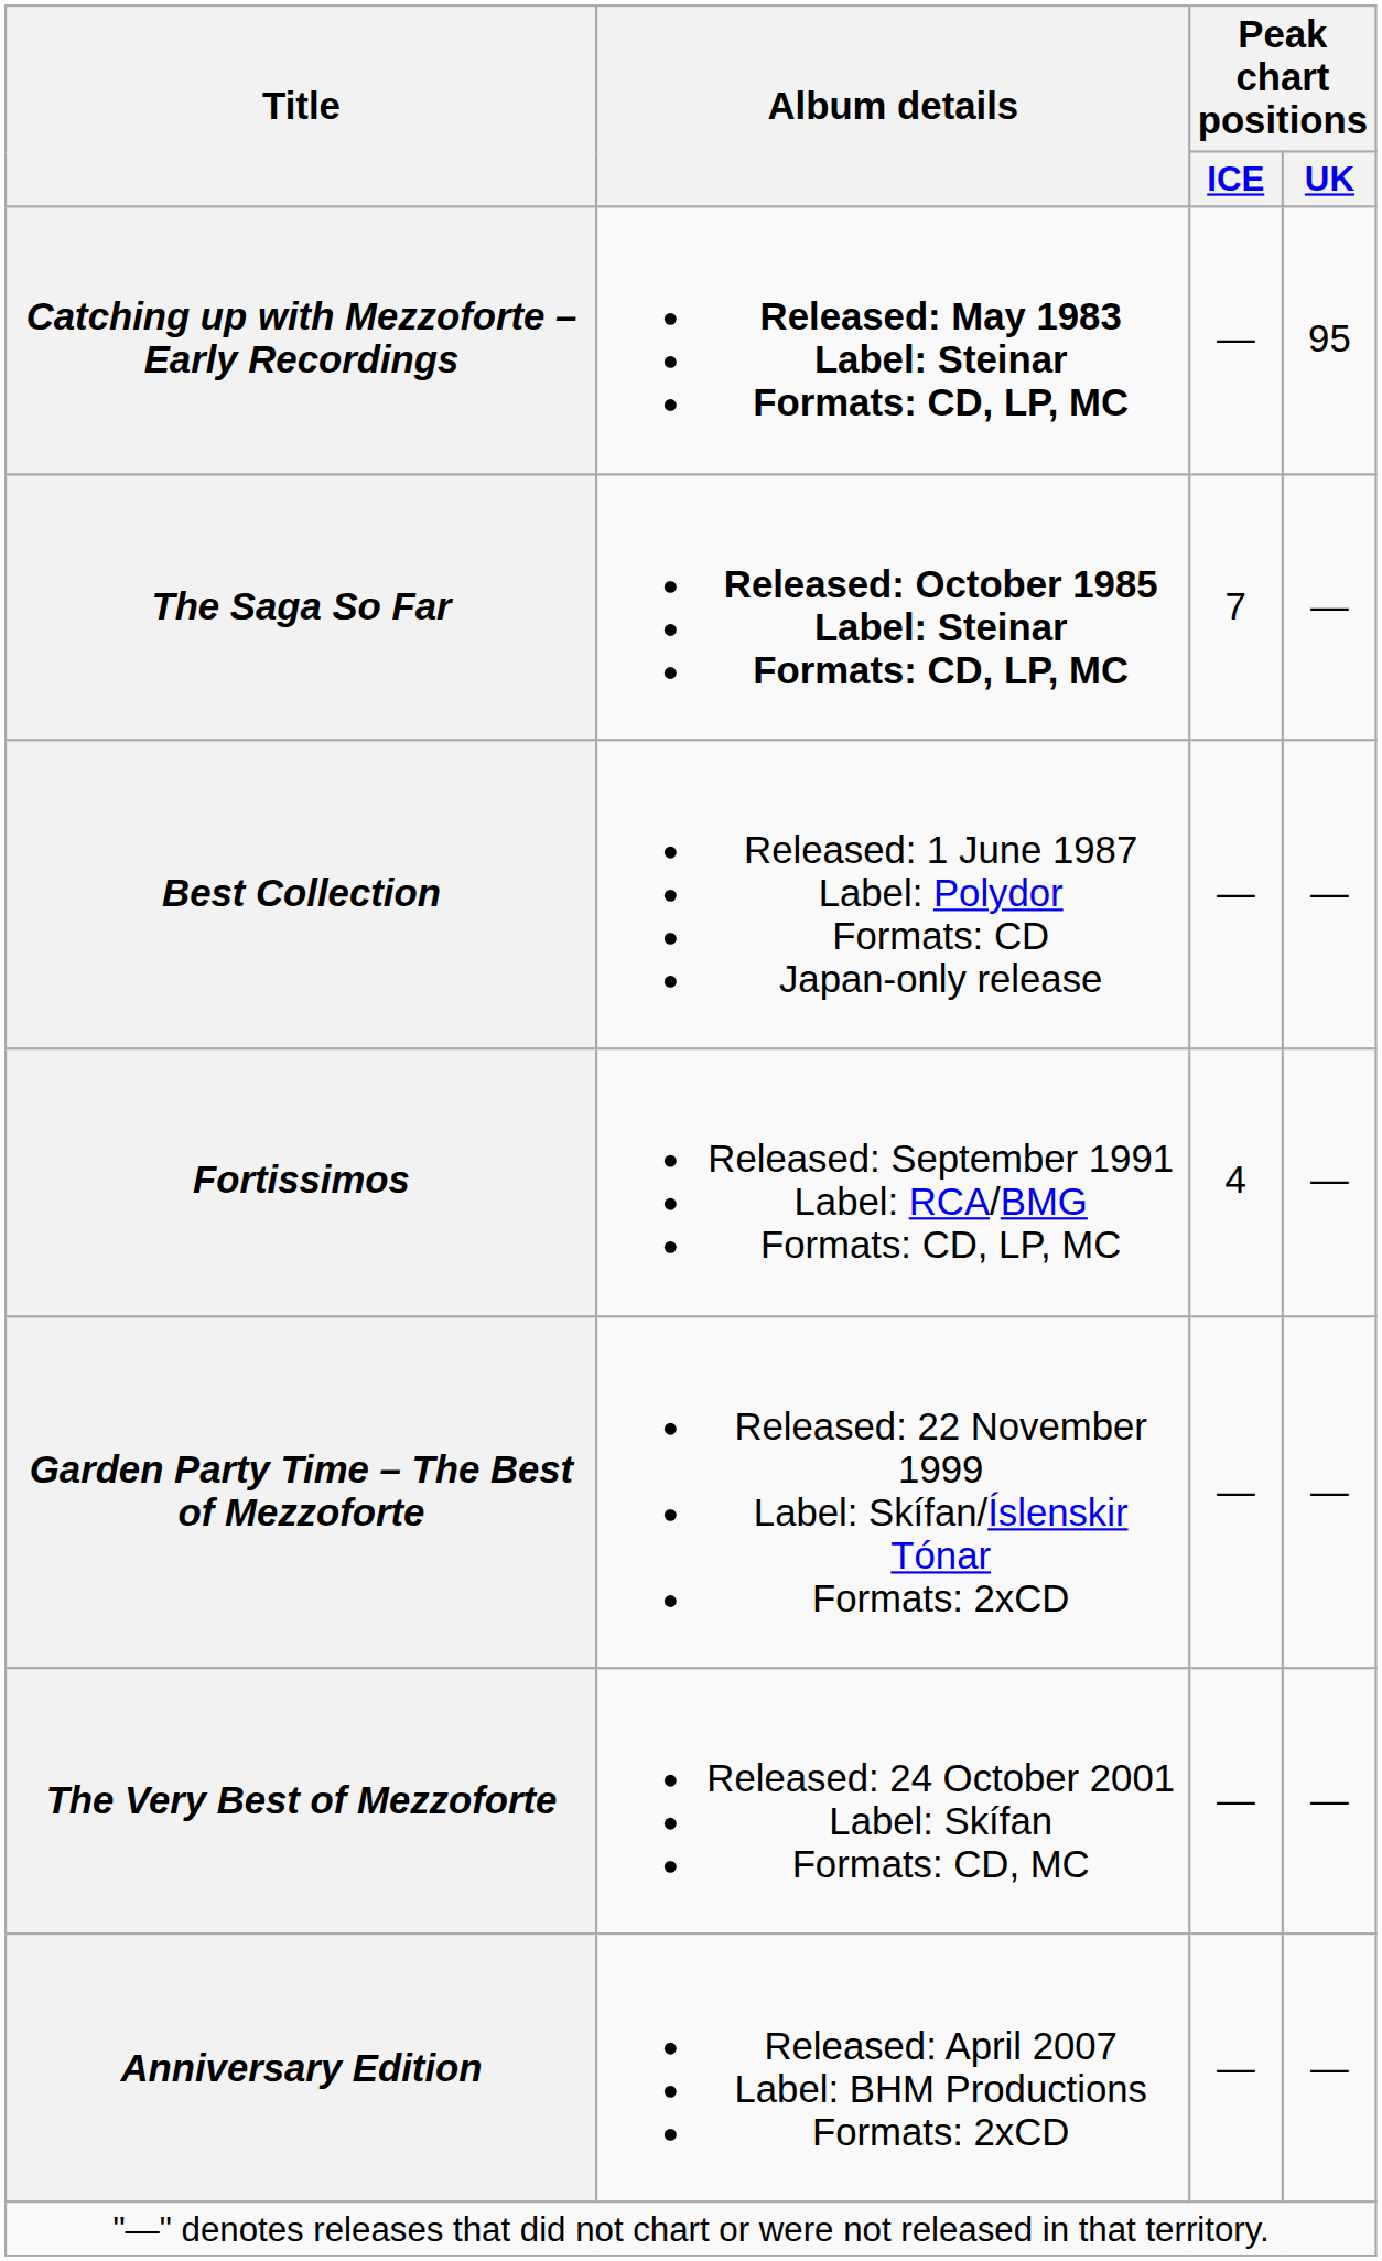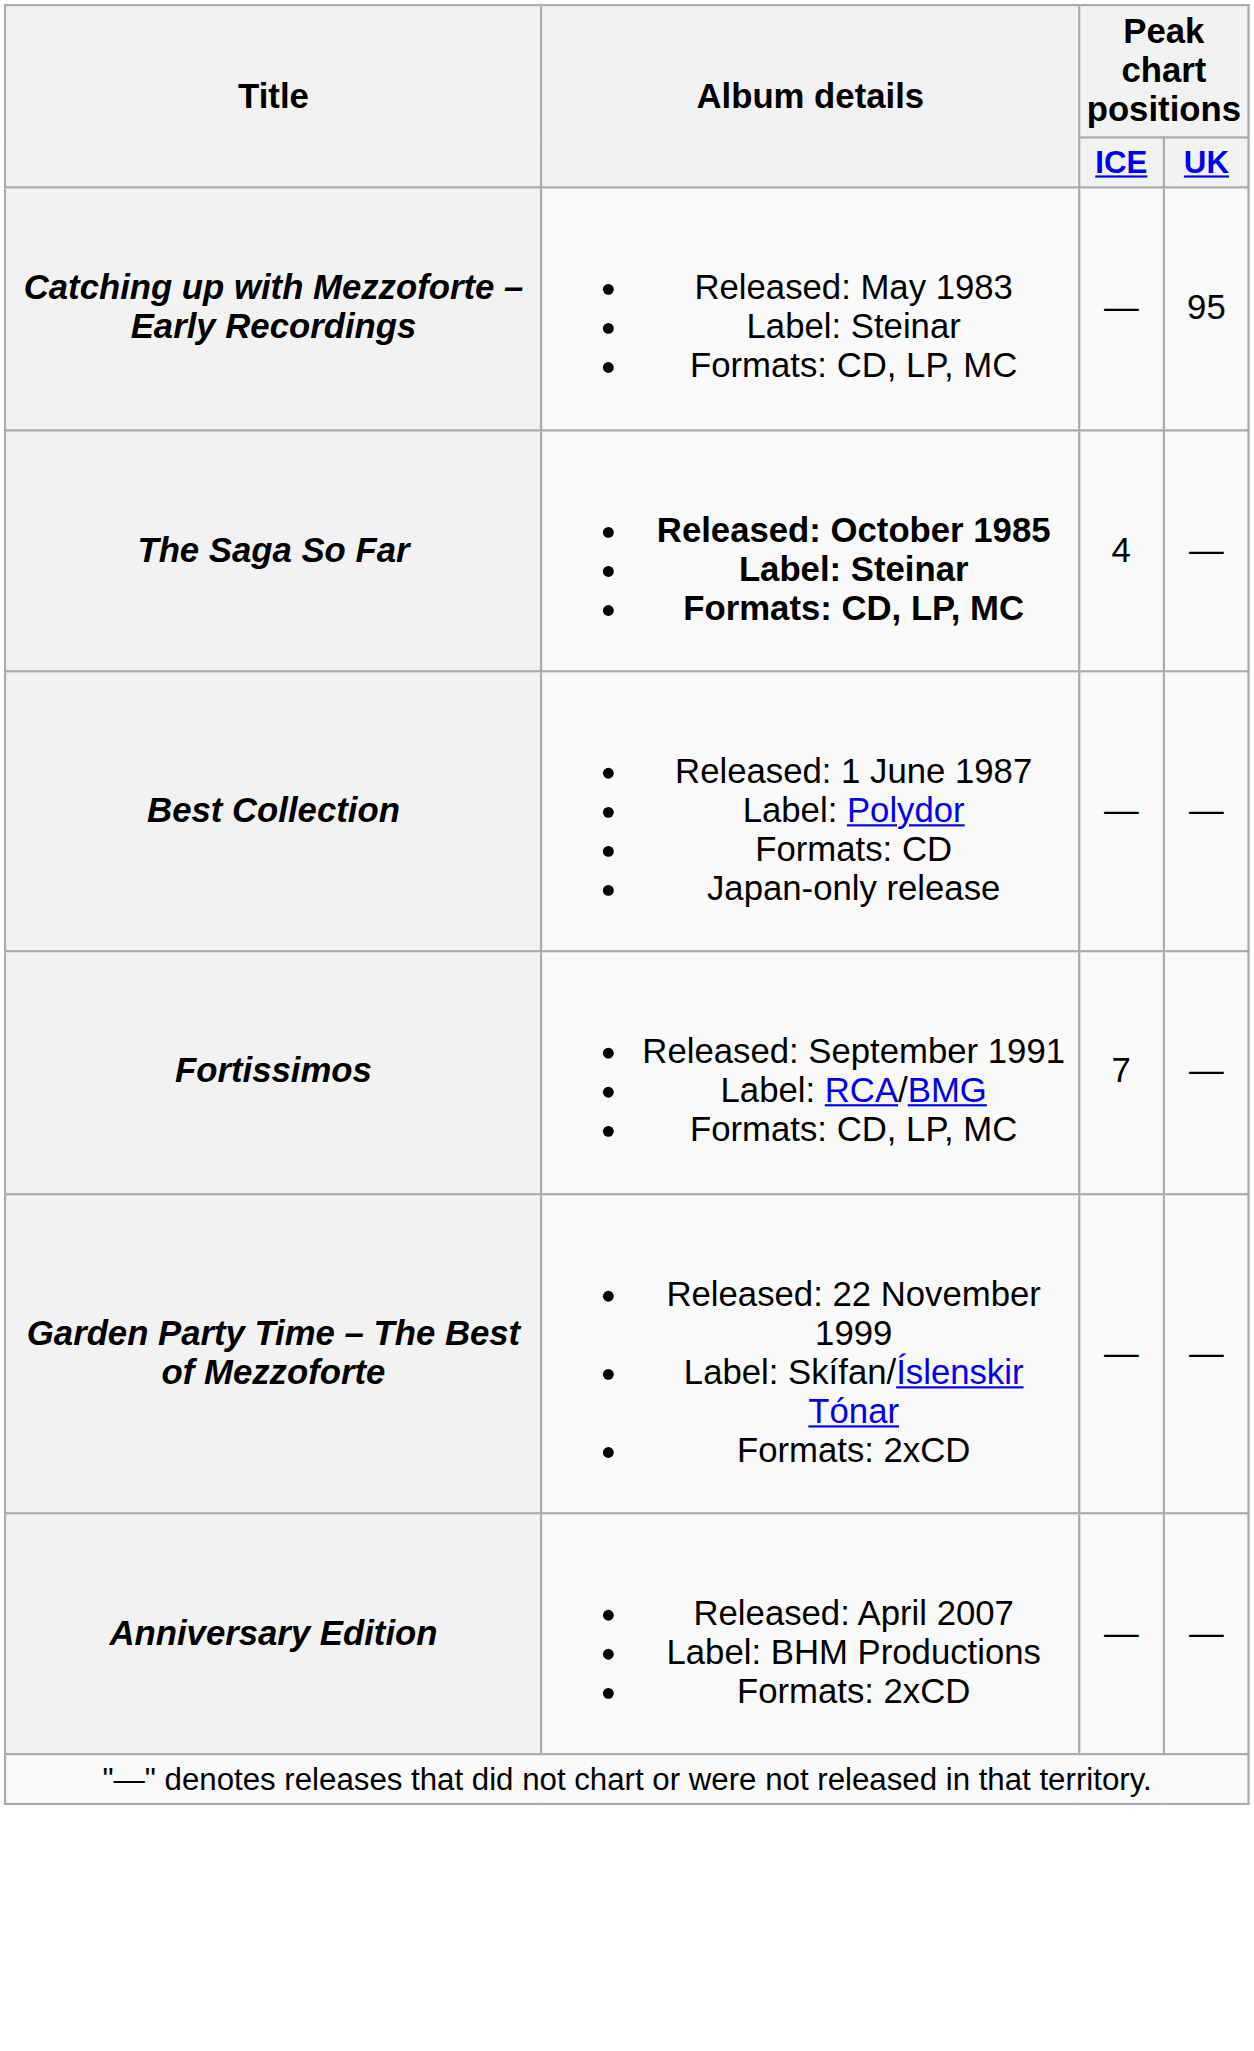 <table class="wikitable plainrowheaders" style="text-align:center;">
 <tr>
 <th rowspan="2" scope="col" style="width:15em;">Title</th>
 <th rowspan="2" scope="col" style="width:15em;">Album details</th>
 <th colspan="2">Peak chart positions</th>
 </tr>
 <tr>
 <th scope="col" style="width:2em;font-size:90%;"><a href='#'>ICE</a><br></th>
 <th scope="col" style="width:2em;font-size:90%;"><a href='#'>UK</a><br></th>
 </tr>
 <tr>
 <th scope="row"><em>Catching up with Mezzoforte – Early Recordings</em></th>
-<td><strong><br><ul><li>Released: May 1983</li><li>Label: Steinar</li><li>Formats: CD, LP, MC</li></ul></strong></td>
+<td><br><ul><li>Released: May 1983</li><li>Label: Steinar</li><li>Formats: CD, LP, MC</li></ul></td>
 <td>—</td>
 <td>95</td>
 </tr>
 <tr>
 <th scope="row"><em>The Saga So Far</em></th>
 <td><strong><br><ul><li>Released: October 1985</li><li>Label: Steinar</li><li>Formats: CD, LP, MC</li></ul></strong></td>
-<td>7</td>
+<td>4</td>
 <td>—</td>
 </tr>
 <tr>
 <th scope="row"><em>Best Collection</em></th>
 <td><br><ul><li>Released: 1 June 1987</li><li>Label: <a href='#'>Polydor</a></li><li>Formats: CD</li><li>Japan-only release</li></ul></td>
 <td>—</td>
 <td>—</td>
 </tr>
 <tr>
 <th scope="row"><em>Fortissimos</em></th>
 <td><br><ul><li>Released: September 1991</li><li>Label: <a href='#'>RCA</a>/<a href='#'>BMG</a></li><li>Formats: CD, LP, MC</li></ul></td>
-<td>4</td>
+<td>7</td>
 <td>—</td>
 </tr>
 <tr>
 <th scope="row"><em>Garden Party Time – The Best of Mezzoforte</em></th>
 <td><br><ul><li>Released: 22 November 1999</li><li>Label: Skífan/<a href='#'>Íslenskir Tónar</a></li><li>Formats: 2xCD</li></ul></td>
-<td>—</td>
-<td>—</td>
-</tr>
-<tr>
-<th scope="row"><em>The Very Best of Mezzoforte</em></th>
-<td><br><ul><li>Released: 24 October 2001</li><li>Label: Skífan</li><li>Formats: CD, MC</li></ul></td>
 <td>—</td>
 <td>—</td>
 </tr>
 <tr>
 <th scope="row"><em>Anniversary Edition</em></th>
 <td><br><ul><li>Released: April 2007</li><li>Label: BHM Productions</li><li>Formats: 2xCD</li></ul></td>
 <td>—</td>
 <td>—</td>
 </tr>
 <tr>
 <td colspan="4" style="font-size:90%">"—" denotes releases that did not chart or were not released in that territory.</td>
 </tr>
 </table>
